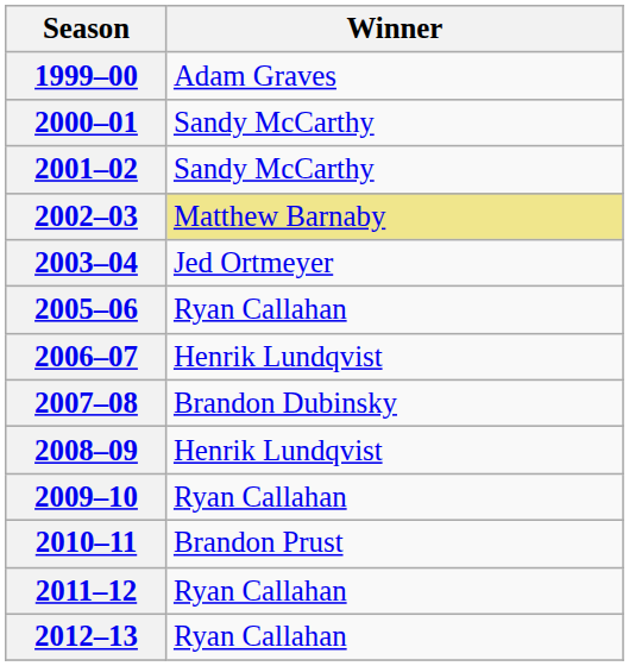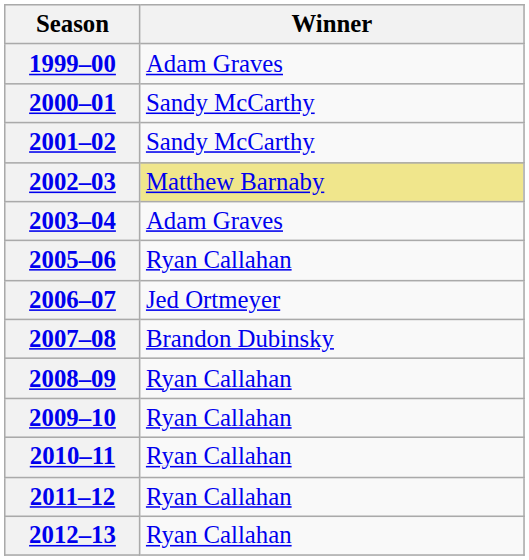 <table class="wikitable">
 <tr>
 <th scope="col" style="width:5em">Season</th>
 <th scope="col" style="width:15em">Winner</th>
 </tr>
 <tr>
 <th scope="row"><a href='#'>1999–00</a></th>
 <td><a href='#'>Adam Graves</a></td>
 </tr>
 <tr>
 <th scope="row"><a href='#'>2000–01</a></th>
 <td><a href='#'>Sandy McCarthy</a></td>
 </tr>
 <tr>
 <th scope="row"><a href='#'>2001–02</a></th>
 <td><a href='#'>Sandy McCarthy</a></td>
 </tr>
 <tr>
 <th scope="row"><a href='#'>2002–03</a></th>
 <td style="background: khaki;"><a href='#'>Matthew Barnaby</a></td>
 </tr>
 <tr>
 <th scope="row"><a href='#'>2003–04</a></th>
-<td><a href='#'>Jed Ortmeyer</a></td>
+<td><a href='#'>Adam Graves</a></td>
 </tr>
 <tr>
 <th scope="row"><a href='#'>2005–06</a></th>
 <td><a href='#'>Ryan Callahan</a></td>
 </tr>
 <tr>
 <th scope="row"><a href='#'>2006–07</a></th>
-<td><a href='#'>Henrik Lundqvist</a></td>
+<td><a href='#'>Jed Ortmeyer</a></td>
 </tr>
 <tr>
 <th scope="row"><a href='#'>2007–08</a></th>
 <td><a href='#'>Brandon Dubinsky</a></td>
 </tr>
 <tr>
 <th scope="row"><a href='#'>2008–09</a></th>
-<td><a href='#'>Henrik Lundqvist</a></td>
+<td><a href='#'>Ryan Callahan</a></td>
 </tr>
 <tr>
 <th scope="row"><a href='#'>2009–10</a></th>
 <td><a href='#'>Ryan Callahan</a></td>
 </tr>
 <tr>
 <th scope="row"><a href='#'>2010–11</a></th>
-<td><a href='#'>Brandon Prust</a></td>
+<td><a href='#'>Ryan Callahan</a></td>
 </tr>
 <tr>
 <th scope="row"><a href='#'>2011–12</a></th>
 <td><a href='#'>Ryan Callahan</a></td>
 </tr>
 <tr>
 <th scope="row"><a href='#'>2012–13</a></th>
 <td><a href='#'>Ryan Callahan</a></td>
 </tr>
 </table>
